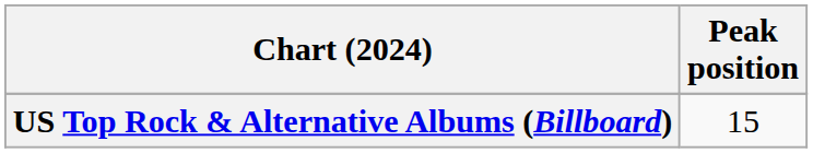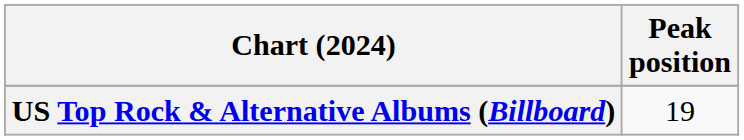 <table class="wikitable sortable plainrowheaders" style="text-align:center">
 <tr>
 <th scope="col">Chart (2024)</th>
 <th scope="col">Peak<br>position</th>
 </tr>
 <tr>
 </tr>
 <tr>
 </tr>
 <tr>
 </tr>
 <tr>
 </tr>
 <tr>
 </tr>
 <tr>
 </tr>
 <tr>
 <th scope="row">US <a href='#'>Top Rock & Alternative Albums</a> (<em><a href='#'>Billboard</a></em>)</th>
-<td>15</td>
+<td>19</td>
 </tr>
 </table>
